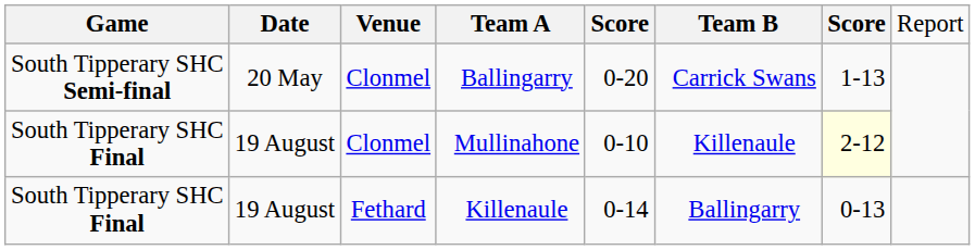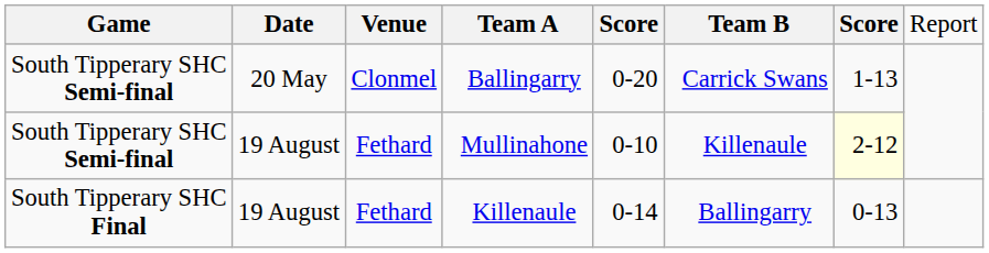 <table class="wikitable">
 <tr>
 <th>Game</th>
 <th>Date</th>
 <th>Venue</th>
 <th>Team A</th>
 <th>Score</th>
 <th>Team B</th>
 <th>Score</th>
 <td>Report</td>
 </tr>
 <tr align="center">
 <td>South Tipperary SHC<br><strong>Semi-final</strong></td>
 <td>20 May</td>
 <td><a href='#'>Clonmel</a></td>
 <td>  <a href='#'>Ballingarry</a></td>
 <td>  0-20</td>
 <td>  <a href='#'>Carrick Swans</a></td>
 <td>  1-13</td>
 </tr>
 <tr align="center">
-<td>South Tipperary SHC<br><strong>Final</strong></td>
+<td>South Tipperary SHC<br><strong>Semi-final</strong></td>
 <td>19 August</td>
-<td><a href='#'>Clonmel</a></td>
+<td><a href='#'>Fethard</a></td>
 <td>  <a href='#'>Mullinahone</a></td>
 <td>  0-10</td>
 <td>  <a href='#'>Killenaule</a></td>
 <td style="background: lightyellow;">  2-12</td>
 </tr>
 <tr align="center">
 <td>South Tipperary SHC<br><strong>Final</strong></td>
 <td>19 August</td>
 <td><a href='#'>Fethard</a></td>
 <td>  <a href='#'>Killenaule</a></td>
 <td>  0-14</td>
 <td>  <a href='#'>Ballingarry</a></td>
 <td>  0-13</td>
 <td></td>
 </tr>
 </table>
